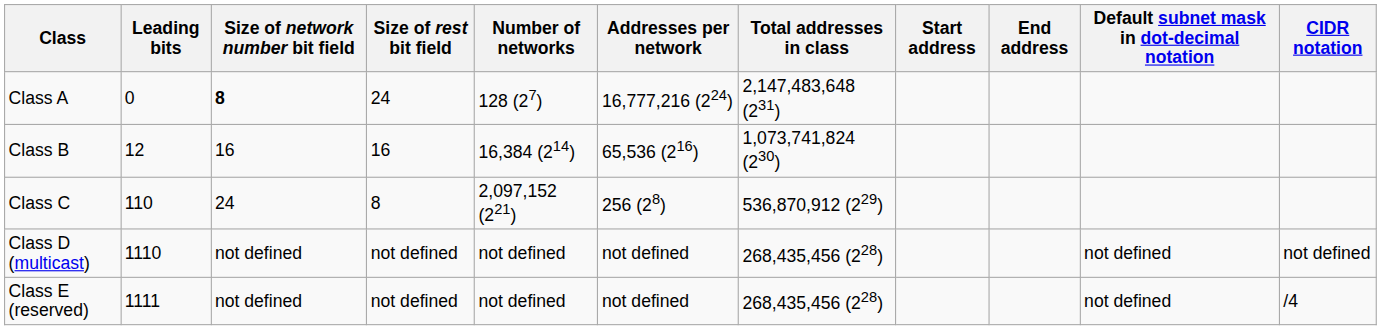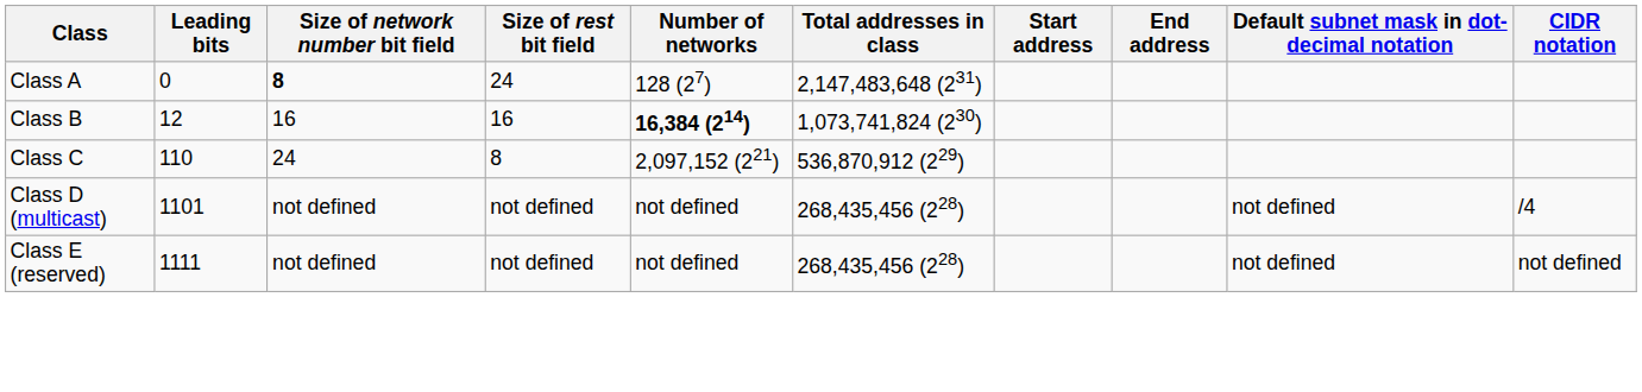 <table class="wikitable">
 <tr>
 <th>Class</th>
 <th>Leading bits</th>
 <th>Size of <em>network number</em> bit field</th>
 <th>Size of <em>rest</em> bit field</th>
 <th>Number of networks</th>
-<th>Addresses per network</th>
 <th>Total addresses in class</th>
 <th>Start address</th>
 <th>End address</th>
 <th>Default <a href='#'>subnet mask</a> in <a href='#'>dot-decimal notation</a></th>
 <th><a href='#'>CIDR notation</a></th>
 </tr>
 <tr>
 <td>Class A</td>
 <td>0</td>
 <td><strong>8</strong></td>
 <td>24</td>
 <td>128 (2<sup>7</sup>)</td>
-<td>16,777,216 (2<sup>24</sup>)</td>
 <td>2,147,483,648 (2<sup>31</sup>)</td>
 <td></td>
 <td></td>
 <td></td>
 <td></td>
 </tr>
 <tr>
 <td>Class B</td>
 <td>12</td>
 <td>16</td>
 <td>16</td>
-<td>16,384 (2<sup>14</sup>)</td>
-<td>65,536 (2<sup>16</sup>)</td>
+<td><strong>16,384 (2<sup>14</sup>)</strong></td>
 <td>1,073,741,824 (2<sup>30</sup>)</td>
 <td></td>
 <td></td>
 <td></td>
 <td></td>
 </tr>
 <tr>
 <td>Class C</td>
 <td>110</td>
 <td>24</td>
 <td>8</td>
 <td>2,097,152 (2<sup>21</sup>)</td>
-<td>256 (2<sup>8</sup>)</td>
 <td>536,870,912 (2<sup>29</sup>)</td>
 <td></td>
 <td></td>
 <td></td>
 <td></td>
 </tr>
 <tr>
 <td>Class D (<a href='#'>multicast</a>)</td>
-<td>1110</td>
+<td>1101</td>
 <td>not defined</td>
+<td>not defined</td>
+<td>not defined</td>
+<td>268,435,456 (2<sup>28</sup>)</td>
+<td></td>
+<td></td>
+<td>not defined</td>
+<td>/4</td>
+</tr>
+<tr>
+<td>Class E (reserved)</td>
+<td>1111</td>
 <td>not defined</td>
 <td>not defined</td>
 <td>not defined</td>
 <td>268,435,456 (2<sup>28</sup>)</td>
 <td></td>
 <td></td>
 <td>not defined</td>
 <td>not defined</td>
 </tr>
-<tr>
-<td>Class E (reserved)</td>
-<td>1111</td>
-<td>not defined</td>
-<td>not defined</td>
-<td>not defined</td>
-<td>not defined</td>
-<td>268,435,456 (2<sup>28</sup>)</td>
-<td></td>
-<td></td>
-<td>not defined</td>
-<td>/4</td>
-</tr>
 </table>
